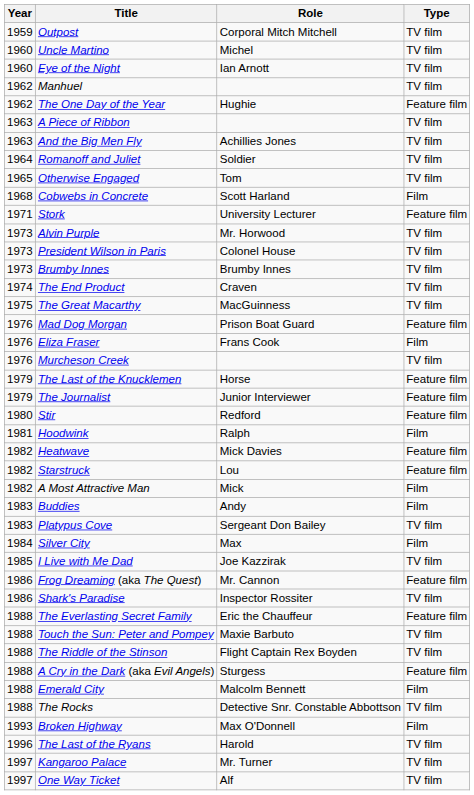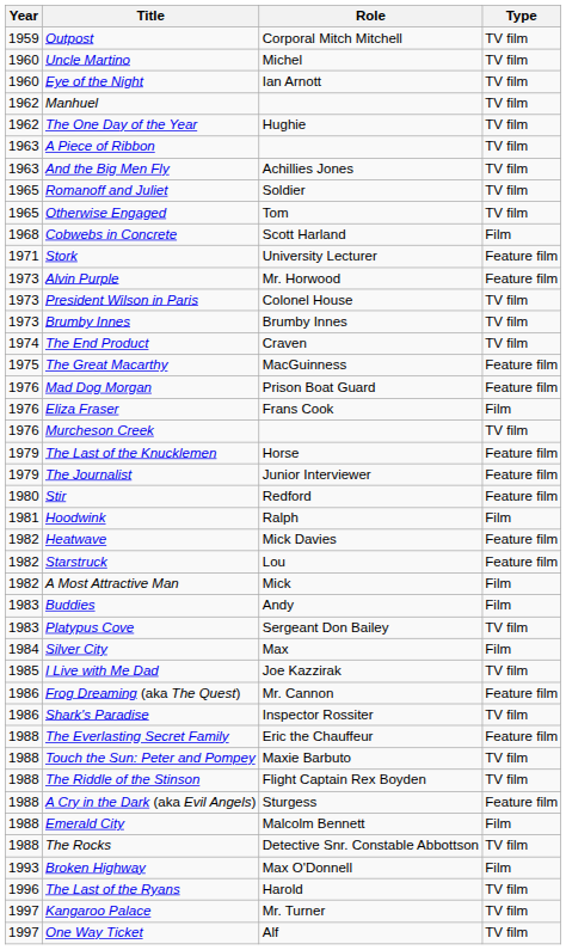 <table class="wikitable">
 <tr>
 <th>Year</th>
 <th>Title</th>
 <th>Role</th>
 <th>Type</th>
 </tr>
 <tr>
 <td>1959</td>
 <td><em><a href='#'>Outpost</a></em></td>
 <td>Corporal Mitch Mitchell</td>
 <td>TV film</td>
 </tr>
 <tr>
 <td>1960</td>
 <td><em><a href='#'>Uncle Martino</a></em></td>
 <td>Michel</td>
 <td>TV film</td>
 </tr>
 <tr>
 <td>1960</td>
 <td><em><a href='#'>Eye of the Night</a></em></td>
 <td>Ian Arnott</td>
 <td>TV film</td>
 </tr>
 <tr>
 <td>1962</td>
 <td><em>Manhuel</em></td>
 <td></td>
 <td>TV film</td>
 </tr>
 <tr>
 <td>1962</td>
 <td><em><a href='#'>The One Day of the Year</a></em></td>
 <td>Hughie</td>
-<td>Feature film</td>
+<td>TV film</td>
 </tr>
 <tr>
 <td>1963</td>
 <td><em><a href='#'>A Piece of Ribbon</a></em></td>
 <td></td>
 <td>TV film</td>
 </tr>
 <tr>
 <td>1963</td>
 <td><em><a href='#'>And the Big Men Fly</a></em></td>
 <td>Achillies Jones</td>
 <td>TV film</td>
 </tr>
 <tr>
-<td>1964</td>
+<td>1965</td>
 <td><em><a href='#'>Romanoff and Juliet</a></em></td>
 <td>Soldier</td>
 <td>TV film</td>
 </tr>
 <tr>
 <td>1965</td>
 <td><em><a href='#'>Otherwise Engaged</a></em></td>
 <td>Tom</td>
 <td>TV film</td>
 </tr>
 <tr>
 <td>1968</td>
 <td><em><a href='#'>Cobwebs in Concrete</a></em></td>
 <td>Scott Harland</td>
 <td>Film</td>
 </tr>
 <tr>
 <td>1971</td>
 <td><em><a href='#'>Stork</a></em></td>
 <td>University Lecturer</td>
 <td>Feature film</td>
 </tr>
 <tr>
 <td>1973</td>
 <td><em><a href='#'>Alvin Purple</a></em></td>
 <td>Mr. Horwood</td>
-<td>TV film</td>
+<td>Feature film</td>
 </tr>
 <tr>
 <td>1973</td>
 <td><em><a href='#'>President Wilson in Paris</a></em></td>
 <td>Colonel House</td>
 <td>TV film</td>
 </tr>
 <tr>
 <td>1973</td>
 <td><em><a href='#'>Brumby Innes</a></em></td>
 <td>Brumby Innes</td>
 <td>TV film</td>
 </tr>
 <tr>
 <td>1974</td>
 <td><em><a href='#'>The End Product</a></em></td>
 <td>Craven</td>
 <td>TV film</td>
 </tr>
 <tr>
 <td>1975</td>
 <td><em><a href='#'>The Great Macarthy</a></em></td>
 <td>MacGuinness</td>
-<td>TV film</td>
+<td>Feature film</td>
 </tr>
 <tr>
 <td>1976</td>
 <td><em><a href='#'>Mad Dog Morgan</a></em></td>
 <td>Prison Boat Guard</td>
 <td>Feature film</td>
 </tr>
 <tr>
 <td>1976</td>
 <td><em><a href='#'>Eliza Fraser</a></em></td>
 <td>Frans Cook</td>
 <td>Film</td>
 </tr>
 <tr>
 <td>1976</td>
 <td><em><a href='#'>Murcheson Creek</a></em></td>
 <td></td>
 <td>TV film</td>
 </tr>
 <tr>
 <td>1979</td>
 <td><em><a href='#'>The Last of the Knucklemen</a></em></td>
 <td>Horse</td>
 <td>Feature film</td>
 </tr>
 <tr>
 <td>1979</td>
 <td><em><a href='#'>The Journalist</a></em></td>
 <td>Junior Interviewer</td>
 <td>Feature film</td>
 </tr>
 <tr>
 <td>1980</td>
 <td><em><a href='#'>Stir</a></em></td>
 <td>Redford</td>
 <td>Feature film</td>
 </tr>
 <tr>
 <td>1981</td>
 <td><em><a href='#'>Hoodwink</a></em></td>
 <td>Ralph</td>
 <td>Film</td>
 </tr>
 <tr>
 <td>1982</td>
 <td><em><a href='#'>Heatwave</a></em></td>
 <td>Mick Davies</td>
 <td>Feature film</td>
 </tr>
 <tr>
 <td>1982</td>
 <td><em><a href='#'>Starstruck</a></em></td>
 <td>Lou</td>
 <td>Feature film</td>
 </tr>
 <tr>
 <td>1982</td>
 <td><em>A Most Attractive Man</em></td>
 <td>Mick</td>
 <td>Film</td>
 </tr>
 <tr>
 <td>1983</td>
 <td><em><a href='#'>Buddies</a></em></td>
 <td>Andy</td>
 <td>Film</td>
 </tr>
 <tr>
 <td>1983</td>
 <td><em><a href='#'>Platypus Cove</a></em></td>
 <td>Sergeant Don Bailey</td>
 <td>TV film</td>
 </tr>
 <tr>
 <td>1984</td>
 <td><em><a href='#'>Silver City</a></em></td>
 <td>Max</td>
 <td>Film</td>
 </tr>
 <tr>
 <td>1985</td>
 <td><em><a href='#'>I Live with Me Dad</a></em></td>
 <td>Joe Kazzirak</td>
 <td>TV film</td>
 </tr>
 <tr>
 <td>1986</td>
 <td><em><a href='#'>Frog Dreaming</a></em> (aka <em>The Quest</em>)</td>
 <td>Mr. Cannon</td>
 <td>Feature film</td>
 </tr>
 <tr>
 <td>1986</td>
 <td><em><a href='#'>Shark's Paradise</a></em></td>
 <td>Inspector Rossiter</td>
 <td>TV film</td>
 </tr>
 <tr>
 <td>1988</td>
 <td><em><a href='#'>The Everlasting Secret Family</a></em></td>
 <td>Eric the Chauffeur</td>
 <td>Feature film</td>
 </tr>
 <tr>
 <td>1988</td>
 <td><em><a href='#'>Touch the Sun: Peter and Pompey</a></em></td>
 <td>Maxie Barbuto</td>
 <td>TV film</td>
 </tr>
 <tr>
 <td>1988</td>
 <td><em><a href='#'>The Riddle of the Stinson</a></em></td>
 <td>Flight Captain Rex Boyden</td>
 <td>TV film</td>
 </tr>
 <tr>
 <td>1988</td>
 <td><em><a href='#'>A Cry in the Dark</a></em> (aka <em>Evil Angels</em>)</td>
 <td>Sturgess</td>
 <td>Feature film</td>
 </tr>
 <tr>
 <td>1988</td>
 <td><em><a href='#'>Emerald City</a></em></td>
 <td>Malcolm Bennett</td>
 <td>Film</td>
 </tr>
 <tr>
 <td>1988</td>
 <td><em>The Rocks</em></td>
 <td>Detective Snr. Constable Abbottson</td>
 <td>TV film</td>
 </tr>
 <tr>
 <td>1993</td>
 <td><em><a href='#'>Broken Highway</a></em></td>
 <td>Max O'Donnell</td>
 <td>Film</td>
 </tr>
 <tr>
 <td>1996</td>
 <td><em><a href='#'>The Last of the Ryans</a></em></td>
 <td>Harold</td>
 <td>TV film</td>
 </tr>
 <tr>
 <td>1997</td>
 <td><em><a href='#'>Kangaroo Palace</a></em></td>
 <td>Mr. Turner</td>
 <td>TV film</td>
 </tr>
 <tr>
 <td>1997</td>
 <td><em><a href='#'>One Way Ticket</a></em></td>
 <td>Alf</td>
 <td>TV film</td>
 </tr>
 </table>
